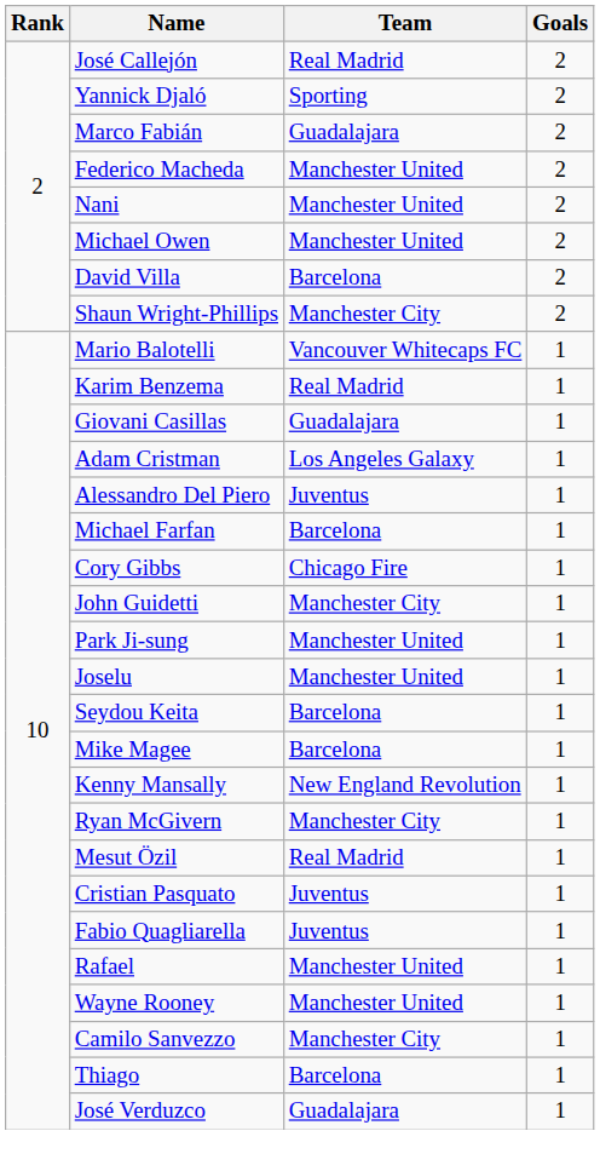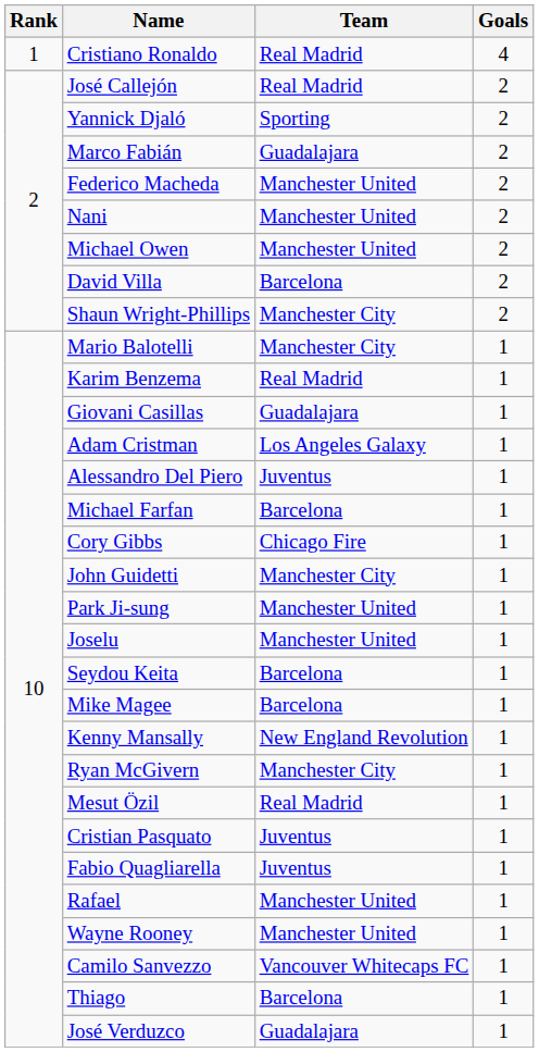 <table class="wikitable" style="text-align:center">
 <tr>
 <th>Rank</th>
 <th>Name</th>
 <th>Team</th>
 <th>Goals</th>
+</tr>
+<tr>
+<td rowspan=1>1</td>
+<td align="left"> <a href='#'>Cristiano Ronaldo</a></td>
+<td align="left"><a href='#'>Real Madrid</a></td>
+<td>4</td>
 </tr>
 <tr>
 <td rowspan=8>2</td>
 <td align="left"> <a href='#'>José Callejón</a></td>
 <td align="left"><a href='#'>Real Madrid</a></td>
 <td>2</td>
 </tr>
 <tr>
 <td align="left"> <a href='#'>Yannick Djaló</a></td>
 <td align="left"><a href='#'>Sporting</a></td>
 <td>2</td>
 </tr>
 <tr>
 <td align=left> <a href='#'>Marco Fabián</a></td>
 <td align=left><a href='#'>Guadalajara</a></td>
 <td>2</td>
 </tr>
 <tr>
 <td align="left"> <a href='#'>Federico Macheda</a></td>
 <td align="left"><a href='#'>Manchester United</a></td>
 <td>2</td>
 </tr>
 <tr>
 <td align="left"> <a href='#'>Nani</a></td>
 <td align="left"><a href='#'>Manchester United</a></td>
 <td>2</td>
 </tr>
 <tr>
 <td align="left"> <a href='#'>Michael Owen</a></td>
 <td align="left"><a href='#'>Manchester United</a></td>
 <td>2</td>
 </tr>
 <tr>
 <td align="left"> <a href='#'>David Villa</a></td>
 <td align="left"><a href='#'>Barcelona</a></td>
 <td>2</td>
 </tr>
 <tr>
 <td align="left"> <a href='#'>Shaun Wright-Phillips</a></td>
 <td align="left"><a href='#'>Manchester City</a></td>
 <td>2</td>
 </tr>
 <tr>
 <td rowspan=22>10</td>
 <td align="left"> <a href='#'>Mario Balotelli</a></td>
-<td align="left"><a href='#'>Vancouver Whitecaps FC</a></td>
+<td align="left"><a href='#'>Manchester City</a></td>
 <td>1</td>
 </tr>
 <tr>
 <td align="left"> <a href='#'>Karim Benzema</a></td>
 <td align="left"><a href='#'>Real Madrid</a></td>
 <td>1</td>
 </tr>
 <tr>
 <td align=left> <a href='#'>Giovani Casillas</a></td>
 <td align=left><a href='#'>Guadalajara</a></td>
 <td>1</td>
 </tr>
 <tr>
 <td align="left"> <a href='#'>Adam Cristman</a></td>
 <td align="left"><a href='#'>Los Angeles Galaxy</a></td>
 <td>1</td>
 </tr>
 <tr>
 <td align="left"> <a href='#'>Alessandro Del Piero</a></td>
 <td align="left"><a href='#'>Juventus</a></td>
 <td>1</td>
 </tr>
 <tr>
 <td align="left"> <a href='#'>Michael Farfan</a></td>
 <td align="left"><a href='#'>Barcelona</a></td>
 <td>1</td>
 </tr>
 <tr>
 <td align="left"> <a href='#'>Cory Gibbs</a></td>
 <td align="left"><a href='#'>Chicago Fire</a></td>
 <td>1</td>
 </tr>
 <tr>
 <td align="left"> <a href='#'>John Guidetti</a></td>
 <td align="left"><a href='#'>Manchester City</a></td>
 <td>1</td>
 </tr>
 <tr>
 <td align="left"> <a href='#'>Park Ji-sung</a></td>
 <td align="left"><a href='#'>Manchester United</a></td>
 <td>1</td>
 </tr>
 <tr>
 <td align="left"> <a href='#'>Joselu</a></td>
 <td align="left"><a href='#'>Manchester United</a></td>
 <td>1</td>
 </tr>
 <tr>
 <td align="left"> <a href='#'>Seydou Keita</a></td>
 <td align="left"><a href='#'>Barcelona</a></td>
 <td>1</td>
 </tr>
 <tr>
 <td align="left"> <a href='#'>Mike Magee</a></td>
 <td align="left"><a href='#'>Barcelona</a></td>
 <td>1</td>
 </tr>
 <tr>
 <td align="left"> <a href='#'>Kenny Mansally</a></td>
 <td align="left"><a href='#'>New England Revolution</a></td>
 <td>1</td>
 </tr>
 <tr>
 <td align="left"> <a href='#'>Ryan McGivern</a></td>
 <td align="left"><a href='#'>Manchester City</a></td>
 <td>1</td>
 </tr>
 <tr>
 <td align="left"> <a href='#'>Mesut Özil</a></td>
 <td align="left"><a href='#'>Real Madrid</a></td>
 <td>1</td>
 </tr>
 <tr>
 <td align="left"> <a href='#'>Cristian Pasquato</a></td>
 <td align="left"><a href='#'>Juventus</a></td>
 <td>1</td>
 </tr>
 <tr>
 <td align="left"> <a href='#'>Fabio Quagliarella</a></td>
 <td align="left"><a href='#'>Juventus</a></td>
 <td>1</td>
 </tr>
 <tr>
 <td align="left"> <a href='#'>Rafael</a></td>
 <td align="left"><a href='#'>Manchester United</a></td>
 <td>1</td>
 </tr>
 <tr>
 <td align="left"> <a href='#'>Wayne Rooney</a></td>
 <td align="left"><a href='#'>Manchester United</a></td>
 <td>1</td>
 </tr>
 <tr>
 <td align="left"> <a href='#'>Camilo Sanvezzo</a></td>
-<td align="left"><a href='#'>Manchester City</a></td>
+<td align="left"><a href='#'>Vancouver Whitecaps FC</a></td>
 <td>1</td>
 </tr>
 <tr>
 <td align="left"> <a href='#'>Thiago</a></td>
 <td align="left"><a href='#'>Barcelona</a></td>
 <td>1</td>
 </tr>
 <tr>
 <td align=left> <a href='#'>José Verduzco</a></td>
 <td align=left><a href='#'>Guadalajara</a></td>
 <td>1</td>
 </tr>
 </table>
